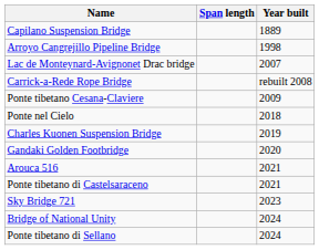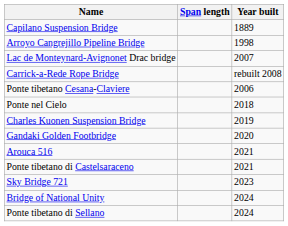 <table class="wikitable sortable">
 <tr>
 <th>Name</th>
 <th><a href='#'>Span</a> length</th>
 <th>Year built</th>
 </tr>
 <tr>
 <td><a href='#'>Capilano Suspension Bridge</a></td>
 <td></td>
 <td>1889</td>
 </tr>
 <tr>
 <td><a href='#'>Arroyo Cangrejillo Pipeline Bridge</a></td>
 <td></td>
 <td>1998</td>
 </tr>
 <tr>
 <td><a href='#'>Lac de Monteynard-Avignonet</a> Drac bridge</td>
 <td></td>
 <td>2007</td>
 </tr>
 <tr>
 <td><a href='#'>Carrick-a-Rede Rope Bridge</a></td>
 <td></td>
 <td>rebuilt 2008</td>
 </tr>
 <tr>
 <td>Ponte tibetano <a href='#'>Cesana</a>-<a href='#'>Claviere</a></td>
 <td></td>
-<td>2009</td>
+<td>2006</td>
 </tr>
 <tr>
 <td>Ponte nel Cielo</td>
 <td></td>
 <td>2018</td>
 </tr>
 <tr>
 <td><a href='#'>Charles Kuonen Suspension Bridge</a></td>
 <td></td>
 <td>2019</td>
 </tr>
 <tr>
 <td><a href='#'>Gandaki Golden Footbridge</a></td>
 <td></td>
 <td>2020</td>
 </tr>
 <tr>
 <td><a href='#'>Arouca 516</a></td>
 <td></td>
 <td>2021</td>
 </tr>
 <tr>
 <td>Ponte tibetano di <a href='#'>Castelsaraceno</a></td>
 <td></td>
 <td>2021</td>
 </tr>
 <tr>
 <td><a href='#'>Sky Bridge 721</a></td>
 <td></td>
 <td>2023</td>
 </tr>
 <tr>
 <td><a href='#'>Bridge of National Unity</a></td>
 <td></td>
 <td>2024</td>
 </tr>
 <tr>
 <td>Ponte tibetano di <a href='#'>Sellano</a></td>
 <td></td>
 <td>2024</td>
 </tr>
 </table>
